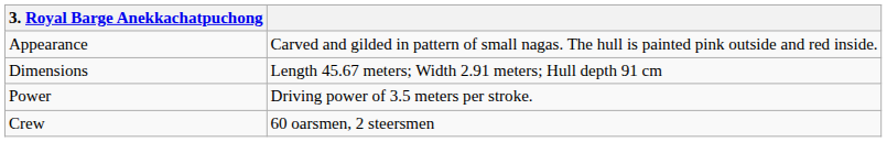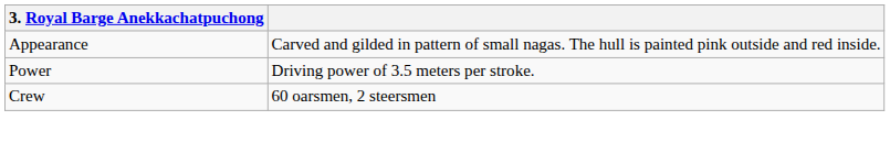 <table class="wikitable">
 <tr>
 <th>3. <a href='#'>Royal Barge Anekkachatpuchong</a></th>
 <th><br></th>
 </tr>
 <tr>
 <td>Appearance</td>
 <td>Carved and gilded in pattern of small nagas. The hull is painted pink outside and red inside.</td>
 </tr>
 <tr>
-<td>Dimensions</td>
-<td>Length 45.67 meters; Width 2.91 meters; Hull depth 91 cm</td>
-</tr>
-<tr>
 <td>Power</td>
 <td>Driving power of 3.5 meters per stroke.</td>
 </tr>
 <tr>
 <td>Crew</td>
 <td>60 oarsmen, 2 steersmen</td>
 </tr>
 </table>
